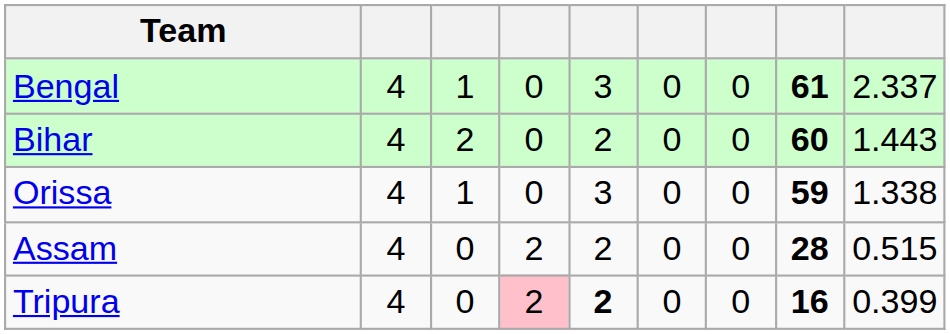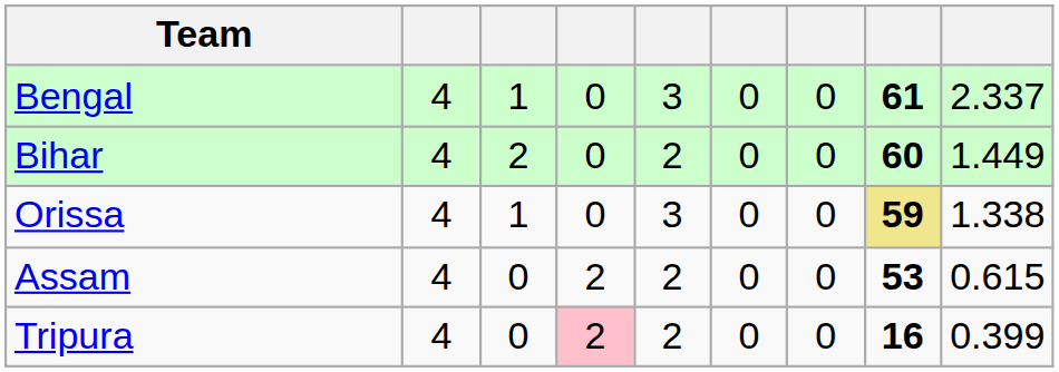 <table class="wikitable" style="text-align:center">
 <tr>
 <th style="width:160px">Team</th>
 <th style="width:25px"></th>
 <th style="width:25px"></th>
 <th style="width:25px"></th>
 <th style="width:25px"></th>
 <th style="width:25px"></th>
 <th style="width:25px"></th>
 <th style="width:25px"></th>
 <th style="width:25px;"></th>
 </tr>
 <tr style="background:#cfc;">
 <td style="text-align:left"><a href='#'>Bengal</a></td>
 <td>4</td>
 <td>1</td>
 <td>0</td>
 <td>3</td>
 <td>0</td>
 <td>0</td>
 <td><strong>61</strong></td>
 <td>2.337</td>
 </tr>
 <tr style="background:#cfc;">
 <td style="text-align:left"><a href='#'>Bihar</a></td>
 <td>4</td>
 <td>2</td>
 <td>0</td>
 <td>2</td>
 <td>0</td>
 <td>0</td>
 <td><strong>60</strong></td>
-<td>1.443</td>
+<td>1.449</td>
 </tr>
 <tr>
 <td style="text-align:left"><a href='#'>Orissa</a></td>
 <td>4</td>
 <td>1</td>
 <td>0</td>
 <td>3</td>
 <td>0</td>
 <td>0</td>
-<td><strong>59</strong></td>
+<td style="background: khaki;"><strong>59</strong></td>
 <td>1.338</td>
 </tr>
 <tr>
 <td style="text-align:left"><a href='#'>Assam</a></td>
 <td>4</td>
 <td>0</td>
 <td>2</td>
 <td>2</td>
 <td>0</td>
 <td>0</td>
-<td><strong>28</strong></td>
-<td>0.515</td>
+<td><strong>53</strong></td>
+<td>0.615</td>
 </tr>
 <tr>
 <td style="text-align:left"><a href='#'>Tripura</a></td>
 <td>4</td>
 <td>0</td>
 <td style="background: pink;">2</td>
-<td><strong>2</strong></td>
+<td>2</td>
 <td>0</td>
 <td>0</td>
 <td><strong>16</strong></td>
 <td>0.399</td>
 </tr>
 </table>
